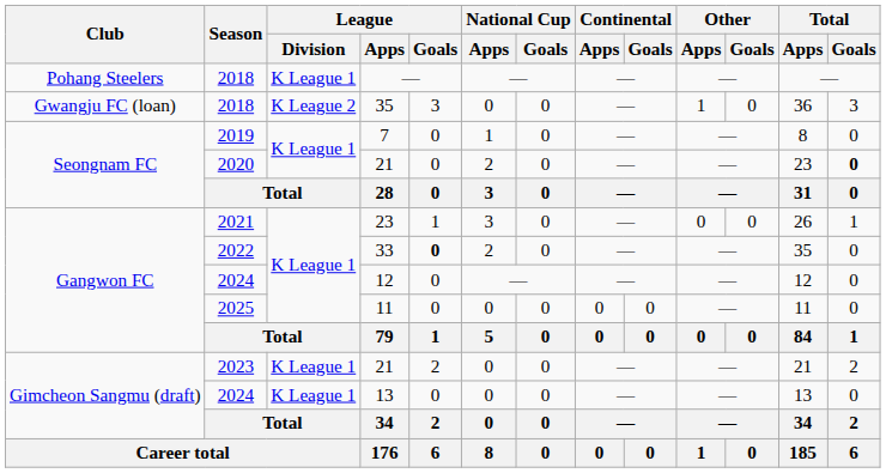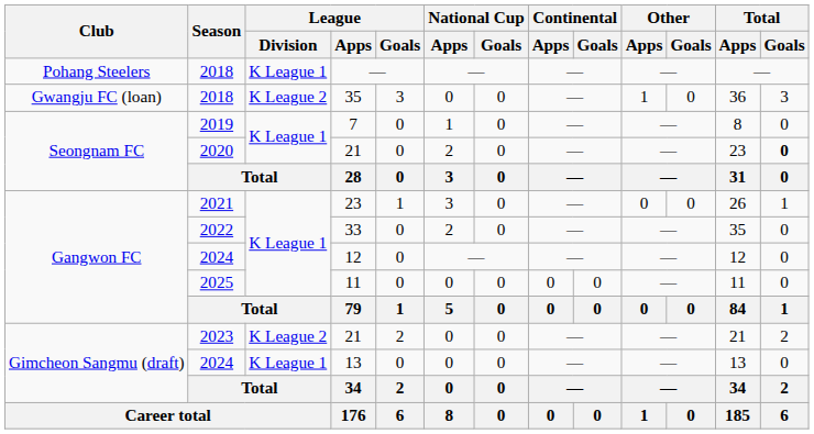 <table class="wikitable" style="text-align: center">
 <tr>
 <th rowspan="2">Club</th>
 <th rowspan="2">Season</th>
 <th colspan="3">League</th>
 <th colspan="2">National Cup</th>
 <th colspan="2">Continental</th>
 <th colspan="2">Other</th>
 <th colspan="2">Total</th>
 </tr>
 <tr>
 <th>Division</th>
 <th>Apps</th>
 <th>Goals</th>
 <th>Apps</th>
 <th>Goals</th>
 <th>Apps</th>
 <th>Goals</th>
 <th>Apps</th>
 <th>Goals</th>
 <th>Apps</th>
 <th>Goals</th>
 </tr>
 <tr>
 <td><a href='#'>Pohang Steelers</a></td>
 <td><a href='#'>2018</a></td>
 <td><a href='#'>K League 1</a></td>
 <td colspan="2">—</td>
 <td colspan="2">—</td>
 <td colspan="2">—</td>
 <td colspan="2">—</td>
 <td colspan="2">—</td>
 </tr>
 <tr>
 <td><a href='#'>Gwangju FC</a> (loan)</td>
 <td><a href='#'>2018</a></td>
 <td><a href='#'>K League 2</a></td>
 <td>35</td>
 <td>3</td>
 <td>0</td>
 <td>0</td>
 <td colspan="2">—</td>
 <td>1</td>
 <td>0</td>
 <td>36</td>
 <td>3</td>
 </tr>
 <tr>
 <td rowspan="3"><a href='#'>Seongnam FC</a></td>
 <td><a href='#'>2019</a></td>
 <td rowspan="2"><a href='#'>K League 1</a></td>
 <td>7</td>
 <td>0</td>
 <td>1</td>
 <td>0</td>
 <td colspan="2">—</td>
 <td colspan="2">—</td>
 <td>8</td>
 <td>0</td>
 </tr>
 <tr>
 <td><a href='#'>2020</a></td>
 <td>21</td>
 <td>0</td>
 <td>2</td>
 <td>0</td>
 <td colspan="2">—</td>
 <td colspan="2">—</td>
 <td>23</td>
 <td><strong>0</strong></td>
 </tr>
 <tr>
 <th colspan="2">Total</th>
 <th>28</th>
 <th>0</th>
 <th>3</th>
 <th>0</th>
 <th colspan="2">—</th>
 <th colspan="2">—</th>
 <th>31</th>
 <th>0</th>
 </tr>
 <tr>
 <td rowspan="5"><a href='#'>Gangwon FC</a></td>
 <td><a href='#'>2021</a></td>
 <td rowspan="4"><a href='#'>K League 1</a></td>
 <td>23</td>
 <td>1</td>
 <td>3</td>
 <td>0</td>
 <td colspan="2">—</td>
 <td>0</td>
 <td>0</td>
 <td>26</td>
 <td>1</td>
 </tr>
 <tr>
 <td><a href='#'>2022</a></td>
 <td>33</td>
-<td><strong>0</strong></td>
+<td>0</td>
 <td>2</td>
 <td>0</td>
 <td colspan="2">—</td>
 <td colspan="2">—</td>
 <td>35</td>
 <td>0</td>
 </tr>
 <tr>
 <td><a href='#'>2024</a></td>
 <td>12</td>
 <td>0</td>
 <td colspan="2">—</td>
 <td colspan="2">—</td>
 <td colspan="2">—</td>
 <td>12</td>
 <td>0</td>
 </tr>
 <tr>
 <td><a href='#'>2025</a></td>
 <td>11</td>
 <td>0</td>
 <td>0</td>
 <td>0</td>
 <td>0</td>
 <td>0</td>
 <td colspan="2">—</td>
 <td>11</td>
 <td>0</td>
 </tr>
 <tr>
 <th colspan="2">Total</th>
 <th>79</th>
 <th>1</th>
 <th>5</th>
 <th>0</th>
 <th>0</th>
 <th>0</th>
 <th>0</th>
 <th>0</th>
 <th>84</th>
 <th>1</th>
 </tr>
 <tr>
 <td rowspan="3"><a href='#'>Gimcheon Sangmu</a> (<a href='#'>draft</a>)</td>
 <td><a href='#'>2023</a></td>
-<td><a href='#'>K League 1</a></td>
+<td><a href='#'>K League 2</a></td>
 <td>21</td>
 <td>2</td>
 <td>0</td>
 <td>0</td>
 <td colspan="2">—</td>
 <td colspan="2">—</td>
 <td>21</td>
 <td>2</td>
 </tr>
 <tr>
 <td><a href='#'>2024</a></td>
 <td><a href='#'>K League 1</a></td>
 <td>13</td>
 <td>0</td>
 <td>0</td>
 <td>0</td>
 <td colspan="2">—</td>
 <td colspan="2">—</td>
 <td>13</td>
 <td>0</td>
 </tr>
 <tr>
 <th colspan="2">Total</th>
 <th>34</th>
 <th>2</th>
 <th>0</th>
 <th>0</th>
 <th colspan="2">—</th>
 <th colspan="2">—</th>
 <th>34</th>
 <th>2</th>
 </tr>
 <tr>
 <th colspan=3>Career total</th>
 <th>176</th>
 <th>6</th>
 <th>8</th>
 <th>0</th>
 <th>0</th>
 <th>0</th>
 <th>1</th>
 <th>0</th>
 <th>185</th>
 <th>6</th>
 </tr>
 </table>
